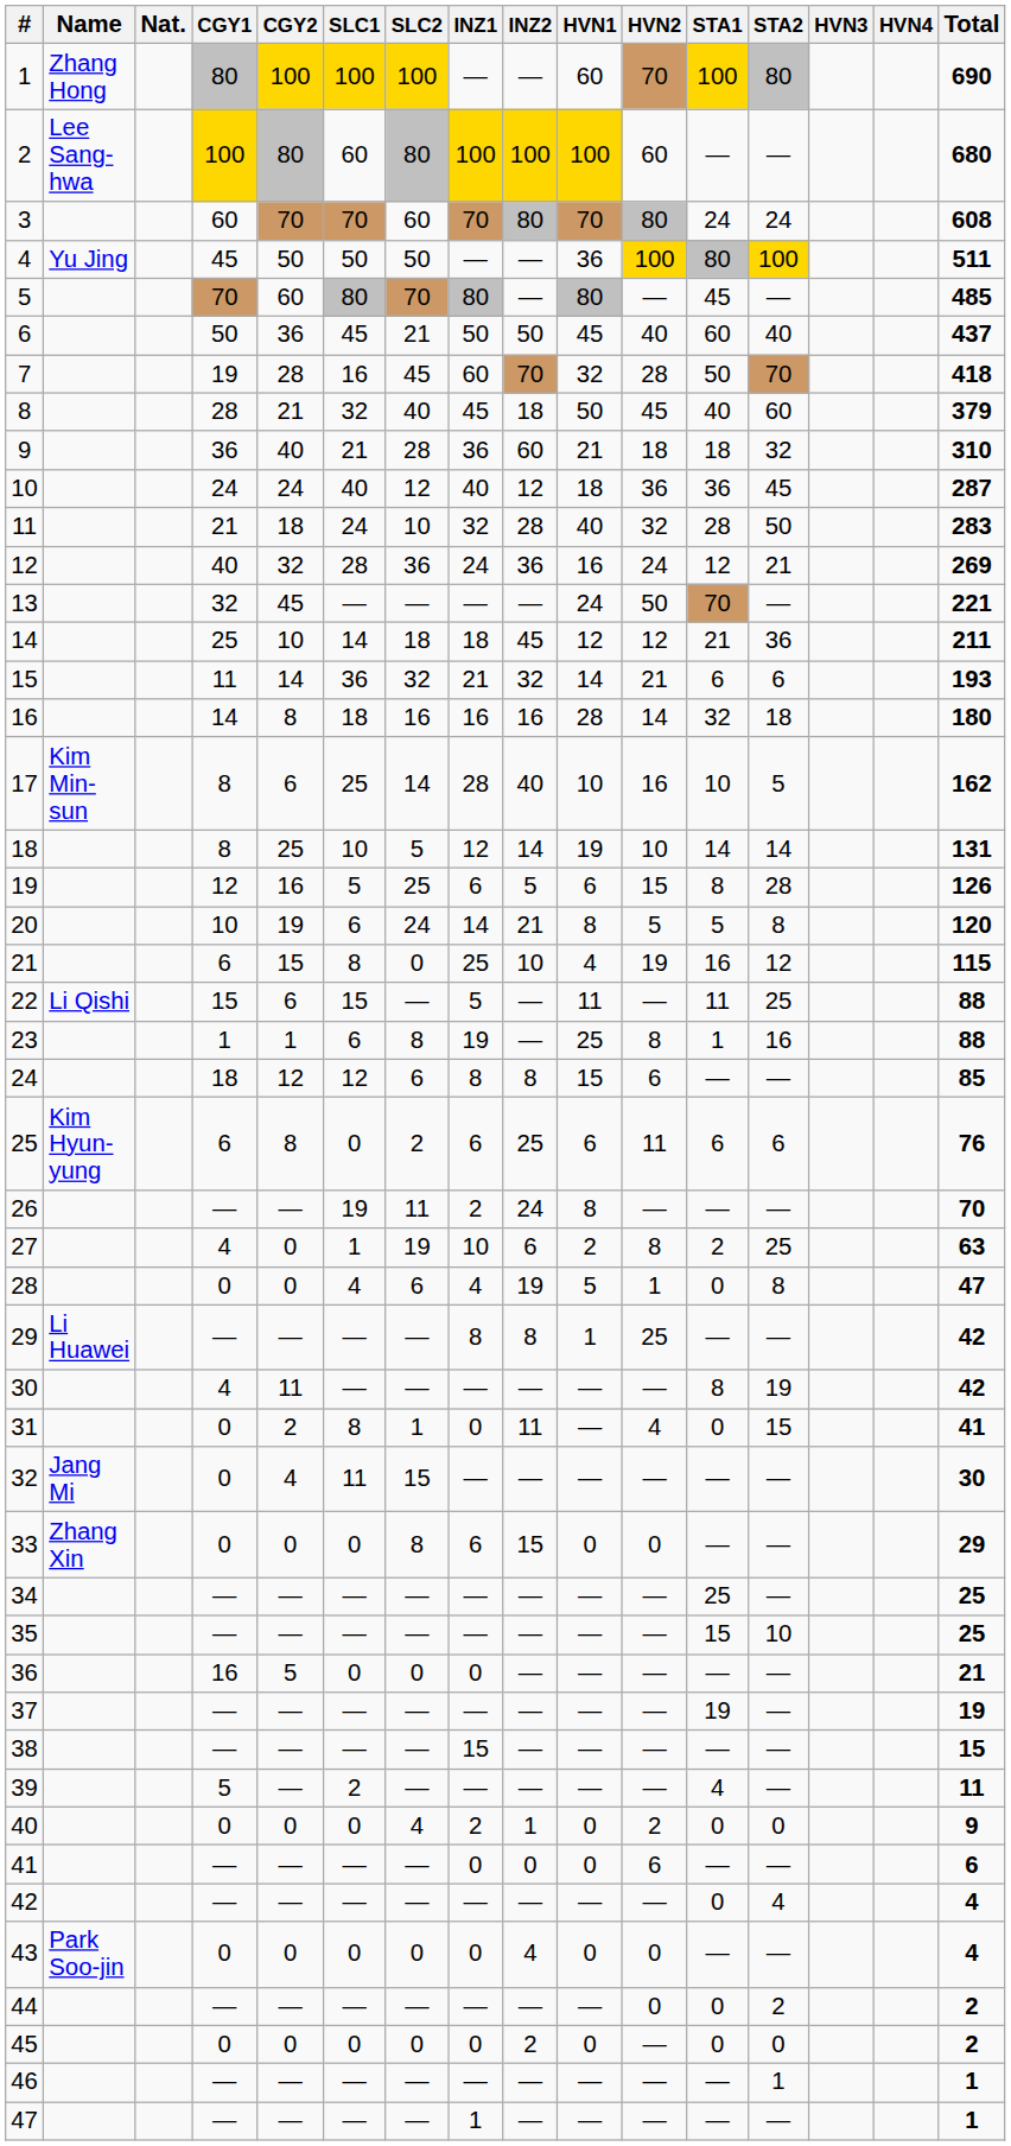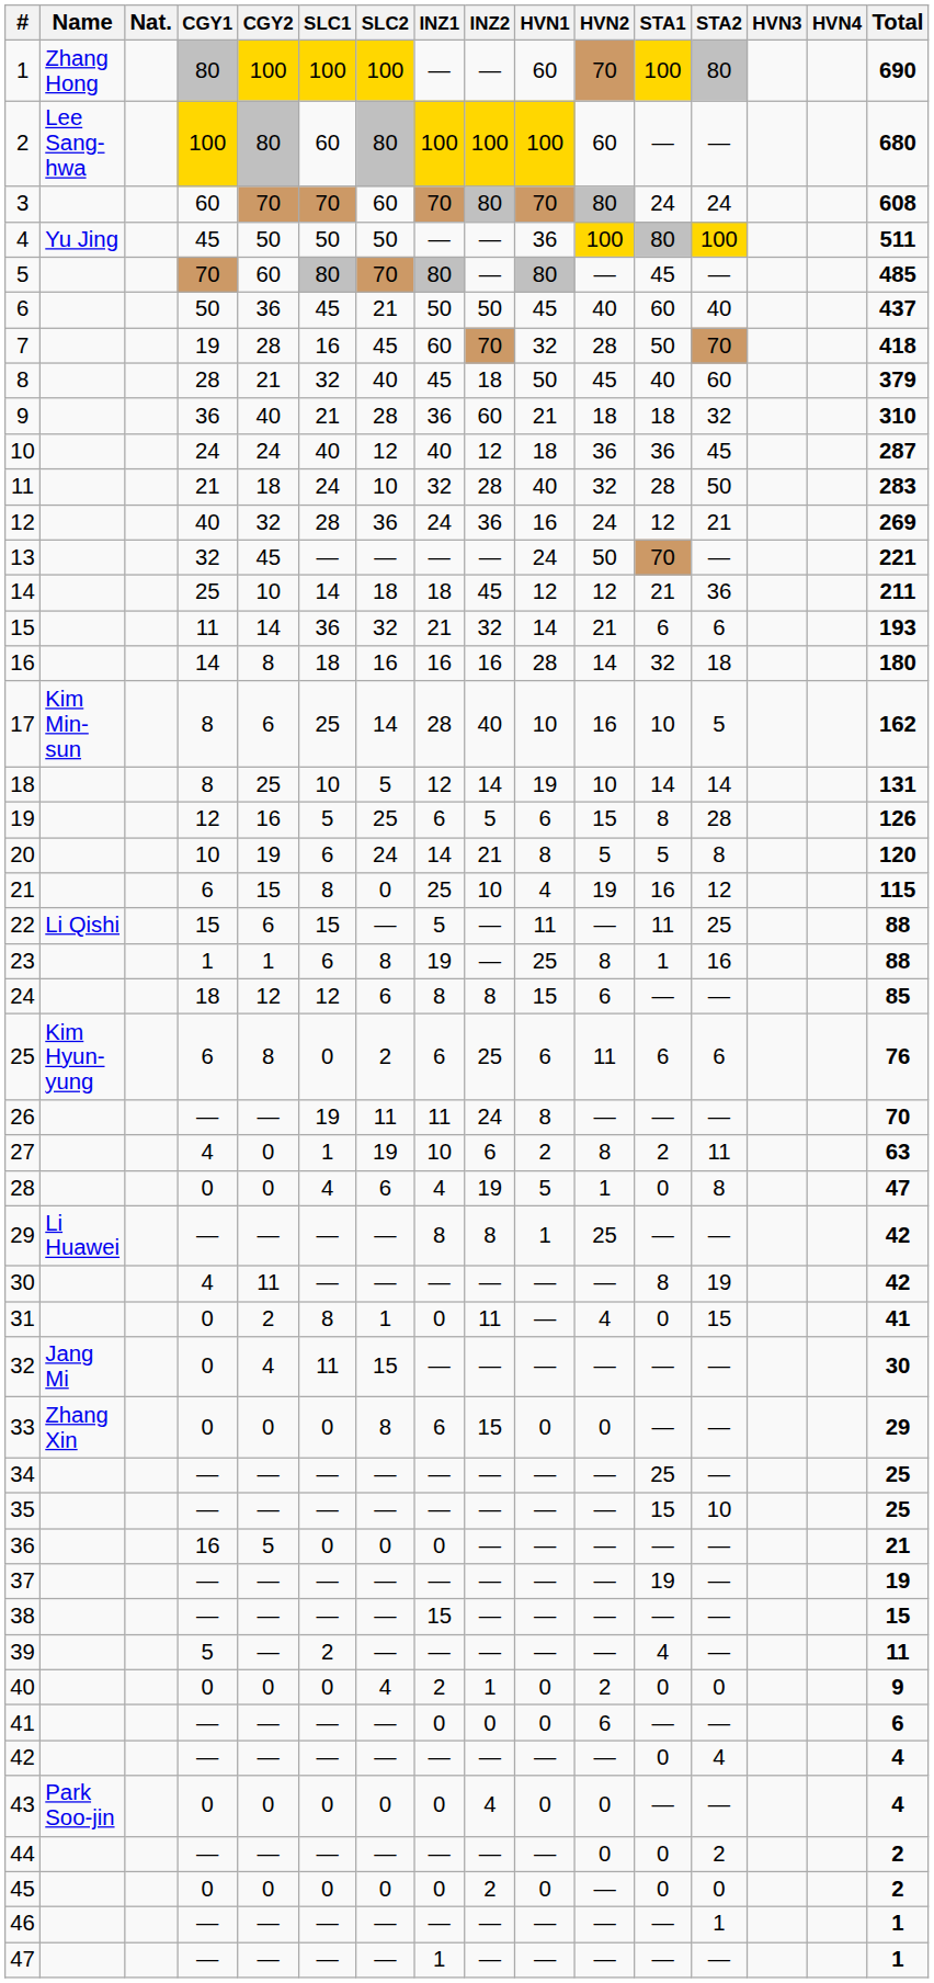 <table class="wikitable sortable" style="text-align:center;">
 <tr>
 <th>#</th>
 <th>Name</th>
 <th>Nat.</th>
 <th><small>CGY1</small></th>
 <th><small>CGY2</small></th>
 <th><small>SLC1</small></th>
 <th><small>SLC2</small></th>
 <th><small>INZ1</small></th>
 <th><small>INZ2</small></th>
 <th><small>HVN1</small></th>
 <th><small>HVN2</small></th>
 <th><small>STA1</small></th>
 <th><small>STA2</small></th>
 <th><small>HVN3</small></th>
 <th><small>HVN4</small></th>
 <th>Total</th>
 </tr>
 <tr>
 <td>1</td>
 <td align=left><a href='#'>Zhang Hong</a></td>
 <td></td>
 <td bgcolor=silver>80</td>
 <td bgcolor=gold>100</td>
 <td bgcolor=gold>100</td>
 <td bgcolor=gold>100</td>
 <td>—</td>
 <td>—</td>
 <td>60</td>
 <td bgcolor=cc9966>70</td>
 <td bgcolor=gold>100</td>
 <td bgcolor=silver>80</td>
 <td></td>
 <td></td>
 <td><strong>690</strong></td>
 </tr>
 <tr>
 <td>2</td>
 <td align=left><a href='#'>Lee Sang-hwa</a></td>
 <td></td>
 <td bgcolor=gold>100</td>
 <td bgcolor=silver>80</td>
 <td>60</td>
 <td bgcolor=silver>80</td>
 <td bgcolor=gold>100</td>
 <td bgcolor=gold>100</td>
 <td bgcolor=gold>100</td>
 <td>60</td>
 <td>—</td>
 <td>—</td>
 <td></td>
 <td></td>
 <td><strong>680</strong></td>
 </tr>
 <tr>
 <td>3</td>
 <td align=left></td>
 <td></td>
 <td>60</td>
 <td bgcolor=cc9966>70</td>
 <td bgcolor=cc9966>70</td>
 <td>60</td>
 <td bgcolor=cc9966>70</td>
 <td bgcolor=silver>80</td>
 <td bgcolor=cc9966>70</td>
 <td bgcolor=silver>80</td>
 <td>24</td>
 <td>24</td>
 <td></td>
 <td></td>
 <td><strong>608</strong></td>
 </tr>
 <tr>
 <td>4</td>
 <td align=left><a href='#'>Yu Jing</a></td>
 <td></td>
 <td>45</td>
 <td>50</td>
 <td>50</td>
 <td>50</td>
 <td>—</td>
 <td>—</td>
 <td>36</td>
 <td bgcolor=gold>100</td>
 <td bgcolor=silver>80</td>
 <td bgcolor=gold>100</td>
 <td></td>
 <td></td>
 <td><strong>511</strong></td>
 </tr>
 <tr>
 <td>5</td>
 <td align=left></td>
 <td></td>
 <td bgcolor=cc9966>70</td>
 <td>60</td>
 <td bgcolor=silver>80</td>
 <td bgcolor=cc9966>70</td>
 <td bgcolor=silver>80</td>
 <td>—</td>
 <td bgcolor=silver>80</td>
 <td>—</td>
 <td>45</td>
 <td>—</td>
 <td></td>
 <td></td>
 <td><strong>485</strong></td>
 </tr>
 <tr>
 <td>6</td>
 <td align=left></td>
 <td></td>
 <td>50</td>
 <td>36</td>
 <td>45</td>
 <td>21</td>
 <td>50</td>
 <td>50</td>
 <td>45</td>
 <td>40</td>
 <td>60</td>
 <td>40</td>
 <td></td>
 <td></td>
 <td><strong>437</strong></td>
 </tr>
 <tr>
 <td>7</td>
 <td align=left></td>
 <td></td>
 <td>19</td>
 <td>28</td>
 <td>16</td>
 <td>45</td>
 <td>60</td>
 <td bgcolor=cc9966>70</td>
 <td>32</td>
 <td>28</td>
 <td>50</td>
 <td bgcolor=cc9966>70</td>
 <td></td>
 <td></td>
 <td><strong>418</strong></td>
 </tr>
 <tr>
 <td>8</td>
 <td align=left></td>
 <td></td>
 <td>28</td>
 <td>21</td>
 <td>32</td>
 <td>40</td>
 <td>45</td>
 <td>18</td>
 <td>50</td>
 <td>45</td>
 <td>40</td>
 <td>60</td>
 <td></td>
 <td></td>
 <td><strong>379</strong></td>
 </tr>
 <tr>
 <td>9</td>
 <td align=left></td>
 <td></td>
 <td>36</td>
 <td>40</td>
 <td>21</td>
 <td>28</td>
 <td>36</td>
 <td>60</td>
 <td>21</td>
 <td>18</td>
 <td>18</td>
 <td>32</td>
 <td></td>
 <td></td>
 <td><strong>310</strong></td>
 </tr>
 <tr>
 <td>10</td>
 <td align=left></td>
 <td></td>
 <td>24</td>
 <td>24</td>
 <td>40</td>
 <td>12</td>
 <td>40</td>
 <td>12</td>
 <td>18</td>
 <td>36</td>
 <td>36</td>
 <td>45</td>
 <td></td>
 <td></td>
 <td><strong>287</strong></td>
 </tr>
 <tr>
 <td>11</td>
 <td align=left></td>
 <td></td>
 <td>21</td>
 <td>18</td>
 <td>24</td>
 <td>10</td>
 <td>32</td>
 <td>28</td>
 <td>40</td>
 <td>32</td>
 <td>28</td>
 <td>50</td>
 <td></td>
 <td></td>
 <td><strong>283</strong></td>
 </tr>
 <tr>
 <td>12</td>
 <td align=left></td>
 <td></td>
 <td>40</td>
 <td>32</td>
 <td>28</td>
 <td>36</td>
 <td>24</td>
 <td>36</td>
 <td>16</td>
 <td>24</td>
 <td>12</td>
 <td>21</td>
 <td></td>
 <td></td>
 <td><strong>269</strong></td>
 </tr>
 <tr>
 <td>13</td>
 <td align=left></td>
 <td></td>
 <td>32</td>
 <td>45</td>
 <td>—</td>
 <td>—</td>
 <td>—</td>
 <td>—</td>
 <td>24</td>
 <td>50</td>
 <td bgcolor=cc9966>70</td>
 <td>—</td>
 <td></td>
 <td></td>
 <td><strong>221</strong></td>
 </tr>
 <tr>
 <td>14</td>
 <td align=left></td>
 <td></td>
 <td>25</td>
 <td>10</td>
 <td>14</td>
 <td>18</td>
 <td>18</td>
 <td>45</td>
 <td>12</td>
 <td>12</td>
 <td>21</td>
 <td>36</td>
 <td></td>
 <td></td>
 <td><strong>211</strong></td>
 </tr>
 <tr>
 <td>15</td>
 <td align=left></td>
 <td></td>
 <td>11</td>
 <td>14</td>
 <td>36</td>
 <td>32</td>
 <td>21</td>
 <td>32</td>
 <td>14</td>
 <td>21</td>
 <td>6</td>
 <td>6</td>
 <td></td>
 <td></td>
 <td><strong>193</strong></td>
 </tr>
 <tr>
 <td>16</td>
 <td align=left></td>
 <td></td>
 <td>14</td>
 <td>8</td>
 <td>18</td>
 <td>16</td>
 <td>16</td>
 <td>16</td>
 <td>28</td>
 <td>14</td>
 <td>32</td>
 <td>18</td>
 <td></td>
 <td></td>
 <td><strong>180</strong></td>
 </tr>
 <tr>
 <td>17</td>
 <td align=left><a href='#'>Kim Min-sun</a></td>
 <td></td>
 <td>8</td>
 <td>6</td>
 <td>25</td>
 <td>14</td>
 <td>28</td>
 <td>40</td>
 <td>10</td>
 <td>16</td>
 <td>10</td>
 <td>5</td>
 <td></td>
 <td></td>
 <td><strong>162</strong></td>
 </tr>
 <tr>
 <td>18</td>
 <td align=left></td>
 <td></td>
 <td>8</td>
 <td>25</td>
 <td>10</td>
 <td>5</td>
 <td>12</td>
 <td>14</td>
 <td>19</td>
 <td>10</td>
 <td>14</td>
 <td>14</td>
 <td></td>
 <td></td>
 <td><strong>131</strong></td>
 </tr>
 <tr>
 <td>19</td>
 <td align=left></td>
 <td></td>
 <td>12</td>
 <td>16</td>
 <td>5</td>
 <td>25</td>
 <td>6</td>
 <td>5</td>
 <td>6</td>
 <td>15</td>
 <td>8</td>
 <td>28</td>
 <td></td>
 <td></td>
 <td><strong>126</strong></td>
 </tr>
 <tr>
 <td>20</td>
 <td align=left></td>
 <td></td>
 <td>10</td>
 <td>19</td>
 <td>6</td>
 <td>24</td>
 <td>14</td>
 <td>21</td>
 <td>8</td>
 <td>5</td>
 <td>5</td>
 <td>8</td>
 <td></td>
 <td></td>
 <td><strong>120</strong></td>
 </tr>
 <tr>
 <td>21</td>
 <td align=left></td>
 <td></td>
 <td>6</td>
 <td>15</td>
 <td>8</td>
 <td>0</td>
 <td>25</td>
 <td>10</td>
 <td>4</td>
 <td>19</td>
 <td>16</td>
 <td>12</td>
 <td></td>
 <td></td>
 <td><strong>115</strong></td>
 </tr>
 <tr>
 <td>22</td>
 <td align=left><a href='#'>Li Qishi</a></td>
 <td></td>
 <td>15</td>
 <td>6</td>
 <td>15</td>
 <td>—</td>
 <td>5</td>
 <td>—</td>
 <td>11</td>
 <td>—</td>
 <td>11</td>
 <td>25</td>
 <td></td>
 <td></td>
 <td><strong>88</strong></td>
 </tr>
 <tr>
 <td>23</td>
 <td align=left></td>
 <td></td>
 <td>1</td>
 <td>1</td>
 <td>6</td>
 <td>8</td>
 <td>19</td>
 <td>—</td>
 <td>25</td>
 <td>8</td>
 <td>1</td>
 <td>16</td>
 <td></td>
 <td></td>
 <td><strong>88</strong></td>
 </tr>
 <tr>
 <td>24</td>
 <td align=left></td>
 <td></td>
 <td>18</td>
 <td>12</td>
 <td>12</td>
 <td>6</td>
 <td>8</td>
 <td>8</td>
 <td>15</td>
 <td>6</td>
 <td>—</td>
 <td>—</td>
 <td></td>
 <td></td>
 <td><strong>85</strong></td>
 </tr>
 <tr>
 <td>25</td>
 <td align=left><a href='#'>Kim Hyun-yung</a></td>
 <td></td>
 <td>6</td>
 <td>8</td>
 <td>0</td>
 <td>2</td>
 <td>6</td>
 <td>25</td>
 <td>6</td>
 <td>11</td>
 <td>6</td>
 <td>6</td>
 <td></td>
 <td></td>
 <td><strong>76</strong></td>
 </tr>
 <tr>
 <td>26</td>
 <td align=left></td>
 <td></td>
 <td>—</td>
 <td>—</td>
 <td>19</td>
 <td>11</td>
-<td>2</td>
+<td>11</td>
 <td>24</td>
 <td>8</td>
 <td>—</td>
 <td>—</td>
 <td>—</td>
 <td></td>
 <td></td>
 <td><strong>70</strong></td>
 </tr>
 <tr>
 <td>27</td>
 <td align=left></td>
 <td></td>
 <td>4</td>
 <td>0</td>
 <td>1</td>
 <td>19</td>
 <td>10</td>
 <td>6</td>
 <td>2</td>
 <td>8</td>
 <td>2</td>
-<td>25</td>
+<td>11</td>
 <td></td>
 <td></td>
 <td><strong>63</strong></td>
 </tr>
 <tr>
 <td>28</td>
 <td align=left></td>
 <td></td>
 <td>0</td>
 <td>0</td>
 <td>4</td>
 <td>6</td>
 <td>4</td>
 <td>19</td>
 <td>5</td>
 <td>1</td>
 <td>0</td>
 <td>8</td>
 <td></td>
 <td></td>
 <td><strong>47</strong></td>
 </tr>
 <tr>
 <td>29</td>
 <td align=left><a href='#'>Li Huawei</a></td>
 <td></td>
 <td>—</td>
 <td>—</td>
 <td>—</td>
 <td>—</td>
 <td>8</td>
 <td>8</td>
 <td>1</td>
 <td>25</td>
 <td>—</td>
 <td>—</td>
 <td></td>
 <td></td>
 <td><strong>42</strong></td>
 </tr>
 <tr>
 <td>30</td>
 <td align=left></td>
 <td></td>
 <td>4</td>
 <td>11</td>
 <td>—</td>
 <td>—</td>
 <td>—</td>
 <td>—</td>
 <td>—</td>
 <td>—</td>
 <td>8</td>
 <td>19</td>
 <td></td>
 <td></td>
 <td><strong>42</strong></td>
 </tr>
 <tr>
 <td>31</td>
 <td align=left></td>
 <td></td>
 <td>0</td>
 <td>2</td>
 <td>8</td>
 <td>1</td>
 <td>0</td>
 <td>11</td>
 <td>—</td>
 <td>4</td>
 <td>0</td>
 <td>15</td>
 <td></td>
 <td></td>
 <td><strong>41</strong></td>
 </tr>
 <tr>
 <td>32</td>
 <td align=left><a href='#'>Jang Mi</a></td>
 <td></td>
 <td>0</td>
 <td>4</td>
 <td>11</td>
 <td>15</td>
 <td>—</td>
 <td>—</td>
 <td>—</td>
 <td>—</td>
 <td>—</td>
 <td>—</td>
 <td></td>
 <td></td>
 <td><strong>30</strong></td>
 </tr>
 <tr>
 <td>33</td>
 <td align=left><a href='#'>Zhang Xin</a></td>
 <td></td>
 <td>0</td>
 <td>0</td>
 <td>0</td>
 <td>8</td>
 <td>6</td>
 <td>15</td>
 <td>0</td>
 <td>0</td>
 <td>—</td>
 <td>—</td>
 <td></td>
 <td></td>
 <td><strong>29</strong></td>
 </tr>
 <tr>
 <td>34</td>
 <td align=left></td>
 <td></td>
 <td>—</td>
 <td>—</td>
 <td>—</td>
 <td>—</td>
 <td>—</td>
 <td>—</td>
 <td>—</td>
 <td>—</td>
 <td>25</td>
 <td>—</td>
 <td></td>
 <td></td>
 <td><strong>25</strong></td>
 </tr>
 <tr>
 <td>35</td>
 <td align=left></td>
 <td></td>
 <td>—</td>
 <td>—</td>
 <td>—</td>
 <td>—</td>
 <td>—</td>
 <td>—</td>
 <td>—</td>
 <td>—</td>
 <td>15</td>
 <td>10</td>
 <td></td>
 <td></td>
 <td><strong>25</strong></td>
 </tr>
 <tr>
 <td>36</td>
 <td align=left></td>
 <td></td>
 <td>16</td>
 <td>5</td>
 <td>0</td>
 <td>0</td>
 <td>0</td>
 <td>—</td>
 <td>—</td>
 <td>—</td>
 <td>—</td>
 <td>—</td>
 <td></td>
 <td></td>
 <td><strong>21</strong></td>
 </tr>
 <tr>
 <td>37</td>
 <td align=left></td>
 <td></td>
 <td>—</td>
 <td>—</td>
 <td>—</td>
 <td>—</td>
 <td>—</td>
 <td>—</td>
 <td>—</td>
 <td>—</td>
 <td>19</td>
 <td>—</td>
 <td></td>
 <td></td>
 <td><strong>19</strong></td>
 </tr>
 <tr>
 <td>38</td>
 <td align=left></td>
 <td></td>
 <td>—</td>
 <td>—</td>
 <td>—</td>
 <td>—</td>
 <td>15</td>
 <td>—</td>
 <td>—</td>
 <td>—</td>
 <td>—</td>
 <td>—</td>
 <td></td>
 <td></td>
 <td><strong>15</strong></td>
 </tr>
 <tr>
 <td>39</td>
 <td align=left></td>
 <td></td>
 <td>5</td>
 <td>—</td>
 <td>2</td>
 <td>—</td>
 <td>—</td>
 <td>—</td>
 <td>—</td>
 <td>—</td>
 <td>4</td>
 <td>—</td>
 <td></td>
 <td></td>
 <td><strong>11</strong></td>
 </tr>
 <tr>
 <td>40</td>
 <td align=left></td>
 <td></td>
 <td>0</td>
 <td>0</td>
 <td>0</td>
 <td>4</td>
 <td>2</td>
 <td>1</td>
 <td>0</td>
 <td>2</td>
 <td>0</td>
 <td>0</td>
 <td></td>
 <td></td>
 <td><strong>9</strong></td>
 </tr>
 <tr>
 <td>41</td>
 <td align=left></td>
 <td></td>
 <td>—</td>
 <td>—</td>
 <td>—</td>
 <td>—</td>
 <td>0</td>
 <td>0</td>
 <td>0</td>
 <td>6</td>
 <td>—</td>
 <td>—</td>
 <td></td>
 <td></td>
 <td><strong>6</strong></td>
 </tr>
 <tr>
 <td>42</td>
 <td align=left></td>
 <td></td>
 <td>—</td>
 <td>—</td>
 <td>—</td>
 <td>—</td>
 <td>—</td>
 <td>—</td>
 <td>—</td>
 <td>—</td>
 <td>0</td>
 <td>4</td>
 <td></td>
 <td></td>
 <td><strong>4</strong></td>
 </tr>
 <tr>
 <td>43</td>
 <td align=left><a href='#'>Park Soo-jin</a></td>
 <td></td>
 <td>0</td>
 <td>0</td>
 <td>0</td>
 <td>0</td>
 <td>0</td>
 <td>4</td>
 <td>0</td>
 <td>0</td>
 <td>—</td>
 <td>—</td>
 <td></td>
 <td></td>
 <td><strong>4</strong></td>
 </tr>
 <tr>
 <td>44</td>
 <td align=left></td>
 <td></td>
 <td>—</td>
 <td>—</td>
 <td>—</td>
 <td>—</td>
 <td>—</td>
 <td>—</td>
 <td>—</td>
 <td>0</td>
 <td>0</td>
 <td>2</td>
 <td></td>
 <td></td>
 <td><strong>2</strong></td>
 </tr>
 <tr>
 <td>45</td>
 <td align=left></td>
 <td></td>
 <td>0</td>
 <td>0</td>
 <td>0</td>
 <td>0</td>
 <td>0</td>
 <td>2</td>
 <td>0</td>
 <td>—</td>
 <td>0</td>
 <td>0</td>
 <td></td>
 <td></td>
 <td><strong>2</strong></td>
 </tr>
 <tr>
 <td>46</td>
 <td align=left></td>
 <td></td>
 <td>—</td>
 <td>—</td>
 <td>—</td>
 <td>—</td>
 <td>—</td>
 <td>—</td>
 <td>—</td>
 <td>—</td>
 <td>—</td>
 <td>1</td>
 <td></td>
 <td></td>
 <td><strong>1</strong></td>
 </tr>
 <tr>
 <td>47</td>
 <td align=left></td>
 <td></td>
 <td>—</td>
 <td>—</td>
 <td>—</td>
 <td>—</td>
 <td>1</td>
 <td>—</td>
 <td>—</td>
 <td>—</td>
 <td>—</td>
 <td>—</td>
 <td></td>
 <td></td>
 <td><strong>1</strong></td>
 </tr>
 </table>
